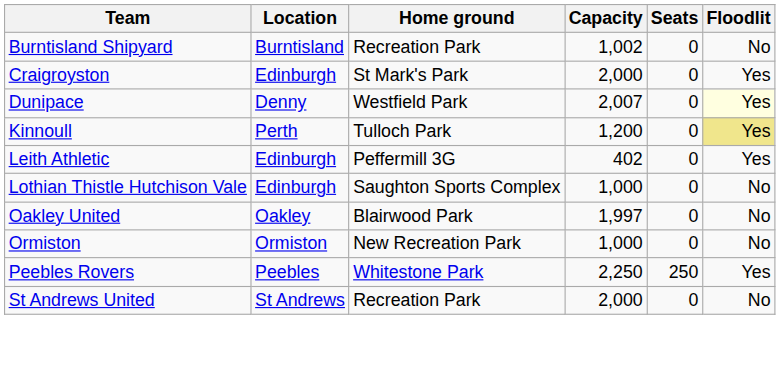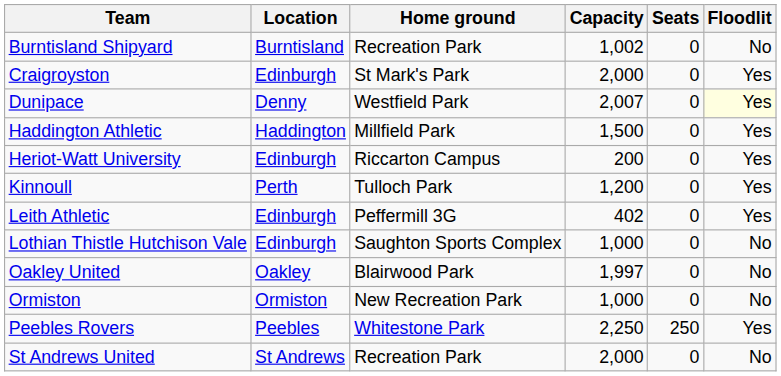 <table class="wikitable sortable">
 <tr>
 <th>Team</th>
 <th>Location</th>
 <th>Home ground</th>
 <th data-sort-type="number">Capacity</th>
 <th data-sort-type="number">Seats</th>
 <th>Floodlit</th>
 </tr>
 <tr>
 <td><a href='#'>Burntisland Shipyard</a> </td>
 <td><a href='#'>Burntisland</a></td>
 <td>Recreation Park</td>
 <td align=right>1,002</td>
 <td align=right>0</td>
 <td align=right>No</td>
 </tr>
 <tr>
 <td><a href='#'>Craigroyston</a></td>
 <td><a href='#'>Edinburgh</a></td>
 <td>St Mark's Park</td>
 <td align=right>2,000</td>
 <td align=right>0</td>
 <td align=right>Yes</td>
 </tr>
 <tr>
 <td><a href='#'>Dunipace</a></td>
 <td><a href='#'>Denny</a></td>
 <td>Westfield Park</td>
 <td align=right>2,007</td>
 <td align=right>0</td>
 <td align=right style="background: lightyellow;">Yes</td>
 </tr>
 <tr>
+<td><a href='#'>Haddington Athletic</a></td>
+<td><a href='#'>Haddington</a></td>
+<td>Millfield Park</td>
+<td align=right>1,500</td>
+<td align=right>0</td>
+<td align=right>Yes</td>
+</tr>
+<tr>
+<td><a href='#'>Heriot-Watt University</a></td>
+<td><a href='#'>Edinburgh</a></td>
+<td>Riccarton Campus</td>
+<td align=right>200</td>
+<td align=right>0</td>
+<td align=right>Yes</td>
+</tr>
+<tr>
 <td><a href='#'>Kinnoull</a></td>
 <td><a href='#'>Perth</a></td>
 <td>Tulloch Park</td>
 <td align=right>1,200</td>
 <td align=right>0</td>
-<td align=right style="background: khaki;">Yes</td>
+<td align=right>Yes</td>
 </tr>
 <tr>
 <td><a href='#'>Leith Athletic</a></td>
 <td><a href='#'>Edinburgh</a></td>
 <td>Peffermill 3G</td>
 <td align=right>402</td>
 <td align=right>0</td>
 <td align=right>Yes</td>
 </tr>
 <tr>
 <td><a href='#'>Lothian Thistle Hutchison Vale</a> </td>
 <td><a href='#'>Edinburgh</a></td>
 <td>Saughton Sports Complex</td>
 <td align=right>1,000</td>
 <td align=right>0</td>
 <td align=right>No</td>
 </tr>
 <tr>
 <td><a href='#'>Oakley United</a></td>
 <td><a href='#'>Oakley</a></td>
 <td>Blairwood Park</td>
 <td align=right>1,997</td>
 <td align=right>0</td>
 <td align=right>No</td>
 </tr>
 <tr>
 <td><a href='#'>Ormiston</a></td>
 <td><a href='#'>Ormiston</a></td>
 <td>New Recreation Park</td>
 <td align=right>1,000</td>
 <td align=right>0</td>
 <td align=right>No</td>
 </tr>
 <tr>
 <td><a href='#'>Peebles Rovers</a></td>
 <td><a href='#'>Peebles</a></td>
 <td><a href='#'>Whitestone Park</a></td>
 <td align=right>2,250</td>
 <td align=right>250</td>
 <td align=right>Yes</td>
 </tr>
 <tr>
 <td><a href='#'>St Andrews United</a></td>
 <td><a href='#'>St Andrews</a></td>
 <td>Recreation Park</td>
 <td align=right>2,000</td>
 <td align=right>0</td>
 <td align=right>No</td>
 </tr>
 </table>
